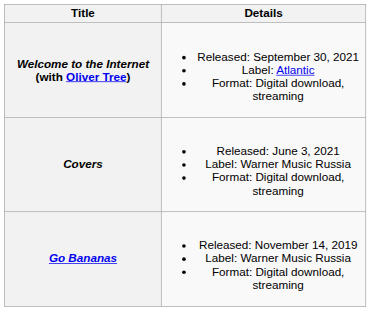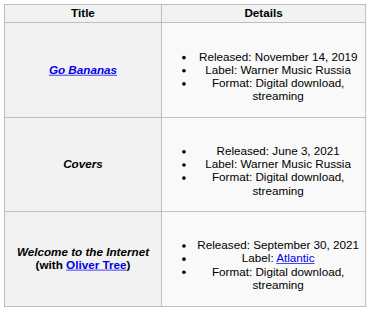 <table class="wikitable plainrowheaders" style="text-align:center">
 <tr>
 <th scope="col" style="width:13em;">Title</th>
 <th scope="col" style="width:17em;">Details</th>
 </tr>
 <tr>
-<th scope="row"><em>Welcome to the Internet</em> <br><span>(with <a href='#'>Oliver Tree</a>)</span></th>
-<td><br><ul><li>Released: September 30, 2021</li><li>Label: <a href='#'>Atlantic</a></li><li>Format: Digital download, streaming</li></ul></td>
+<th scope="row"><em><a href='#'>Go Bananas</a></em></th>
+<td><br><ul><li>Released: November 14, 2019</li><li>Label: Warner Music Russia</li><li>Format: Digital download, streaming</li></ul></td>
 </tr>
 <tr>
 <th scope="row"><em>Covers</em></th>
 <td><br><ul><li>Released: June 3, 2021</li><li>Label: Warner Music Russia</li><li>Format: Digital download, streaming</li></ul></td>
 </tr>
 <tr>
-<th scope="row"><em><a href='#'>Go Bananas</a></em></th>
-<td><br><ul><li>Released: November 14, 2019</li><li>Label: Warner Music Russia</li><li>Format: Digital download, streaming</li></ul></td>
+<th scope="row"><em>Welcome to the Internet</em> <br><span>(with <a href='#'>Oliver Tree</a>)</span></th>
+<td><br><ul><li>Released: September 30, 2021</li><li>Label: <a href='#'>Atlantic</a></li><li>Format: Digital download, streaming</li></ul></td>
 </tr>
 </table>
